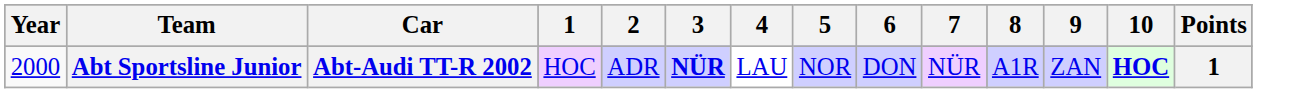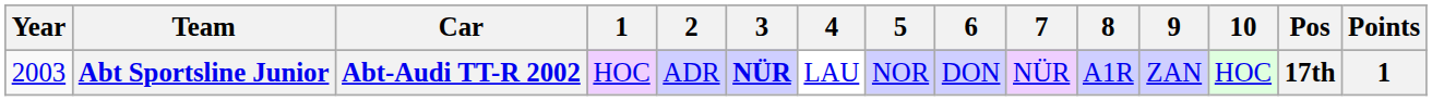 <table class="wikitable" border="1" style="text-align:center; font-size:90%;">
 <tr>
 <th>Year</th>
 <th>Team</th>
 <th>Car</th>
 <th>1</th>
 <th>2</th>
 <th>3</th>
 <th>4</th>
 <th>5</th>
 <th>6</th>
 <th>7</th>
 <th>8</th>
 <th>9</th>
 <th>10</th>
+<th>Pos</th>
 <th>Points</th>
 </tr>
 <tr>
-<td><a href='#'>2000</a></td>
+<td><a href='#'>2003</a></td>
 <th><a href='#'>Abt Sportsline Junior</a></th>
 <th><a href='#'>Abt-Audi TT-R 2002</a></th>
 <td style="background:#EFCFFF;"><a href='#'>HOC</a><br></td>
 <td style="background:#CFCFFF;"><a href='#'>ADR</a><br></td>
 <td style="background:#CFCFFF;"><strong><a href='#'>NÜR</a><br></strong></td>
 <td style="background:#FFFFFF;"><a href='#'>LAU</a><br></td>
 <td style="background:#CFCFFF;"><a href='#'>NOR</a><br></td>
 <td style="background:#CFCFFF;"><a href='#'>DON</a><br></td>
 <td style="background:#EFCFFF;"><a href='#'>NÜR</a><br></td>
 <td style="background:#CFCFFF;"><a href='#'>A1R</a><br></td>
 <td style="background:#CFCFFF;"><a href='#'>ZAN</a><br></td>
-<td style="background:#DFFFDF;"><strong><a href='#'>HOC</a><br></strong></td>
+<td style="background:#DFFFDF;"><a href='#'>HOC</a><br></td>
+<th>17th</th>
 <th>1</th>
 </tr>
 </table>
